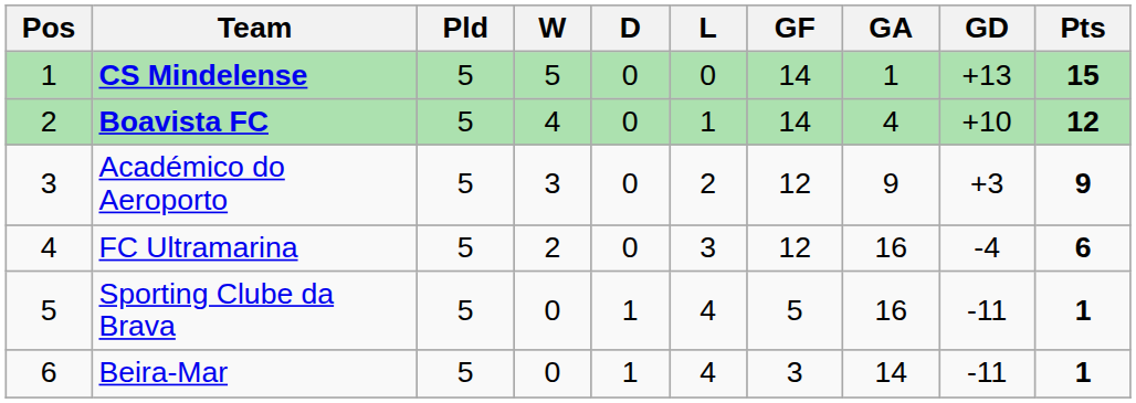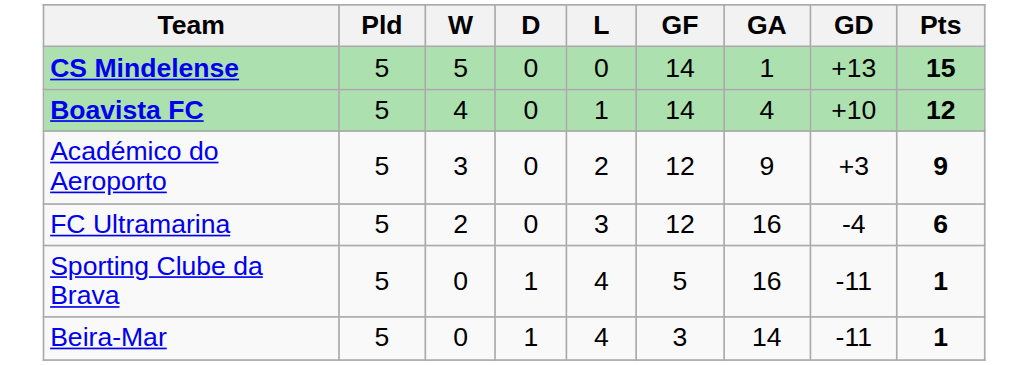 <table class="wikitable" style="margin:1em auto; text-align: center;">
 <tr>
-<th style="width: 40px;">Pos</th>
 <th style="width: 170px;">Team</th>
 <th style="width: 45px;">Pld</th>
 <th style="width: 35px;">W</th>
 <th style="width: 35px;">D</th>
 <th style="width: 35px;">L</th>
 <th style="width: 45px;">GF</th>
 <th style="width: 45px;">GA</th>
 <th style="width: 45px;">GD</th>
 <th style="width: 45px;">Pts</th>
 </tr>
 <tr style="background:#ACE1AF;">
-<td>1</td>
 <td style="text-align: left;"><strong><a href='#'>CS Mindelense</a></strong></td>
 <td>5</td>
 <td>5</td>
 <td>0</td>
 <td>0</td>
 <td>14</td>
 <td>1</td>
 <td>+13</td>
 <td><strong>15</strong></td>
 </tr>
 <tr style="background:#ACE1AF;">
-<td>2</td>
 <td style="text-align: left;"><strong><a href='#'>Boavista FC</a></strong></td>
 <td>5</td>
 <td>4</td>
 <td>0</td>
 <td>1</td>
 <td>14</td>
 <td>4</td>
 <td>+10</td>
 <td><strong>12</strong></td>
 </tr>
 <tr>
-<td>3</td>
 <td style="text-align: left;"><a href='#'>Académico do Aeroporto</a></td>
 <td>5</td>
 <td>3</td>
 <td>0</td>
 <td>2</td>
 <td>12</td>
 <td>9</td>
 <td>+3</td>
 <td><strong>9</strong></td>
 </tr>
 <tr>
-<td>4</td>
 <td style="text-align: left;"><a href='#'>FC Ultramarina</a></td>
 <td>5</td>
 <td>2</td>
 <td>0</td>
 <td>3</td>
 <td>12</td>
 <td>16</td>
 <td>-4</td>
 <td><strong>6</strong></td>
 </tr>
 <tr>
-<td>5</td>
 <td style="text-align: left;"><a href='#'>Sporting Clube da Brava</a></td>
 <td>5</td>
 <td>0</td>
 <td>1</td>
 <td>4</td>
 <td>5</td>
 <td>16</td>
 <td>-11</td>
 <td><strong>1</strong></td>
 </tr>
 <tr>
-<td>6</td>
 <td style="text-align: left;"><a href='#'>Beira-Mar</a></td>
 <td>5</td>
 <td>0</td>
 <td>1</td>
 <td>4</td>
 <td>3</td>
 <td>14</td>
 <td>-11</td>
 <td><strong>1</strong></td>
 </tr>
 </table>
